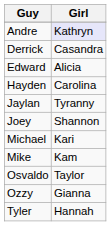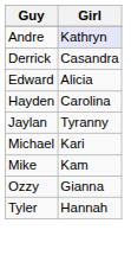 <table class="wikitable">
 <tr valign="bottom">
 <th><strong>Guy</strong></th>
 <th><strong>Girl</strong></th>
 </tr>
 <tr valign="top">
 </tr>
 <tr>
 <td>Andre</td>
 <td style="background: lavender;">Kathryn</td>
 </tr>
 <tr>
 <td>Derrick</td>
 <td>Casandra</td>
 </tr>
 <tr>
 <td>Edward</td>
 <td>Alicia</td>
 </tr>
 <tr>
 <td>Hayden</td>
 <td>Carolina</td>
 </tr>
 <tr>
 <td>Jaylan</td>
 <td>Tyranny</td>
 </tr>
 <tr>
-<td>Joey</td>
-<td>Shannon</td>
-</tr>
-<tr>
 <td>Michael</td>
 <td>Kari</td>
 </tr>
 <tr>
 <td>Mike</td>
 <td>Kam</td>
-</tr>
-<tr>
-<td>Osvaldo</td>
-<td>Taylor</td>
 </tr>
 <tr>
 <td>Ozzy</td>
 <td>Gianna</td>
 </tr>
 <tr>
 <td>Tyler</td>
 <td>Hannah</td>
 </tr>
 </table>
